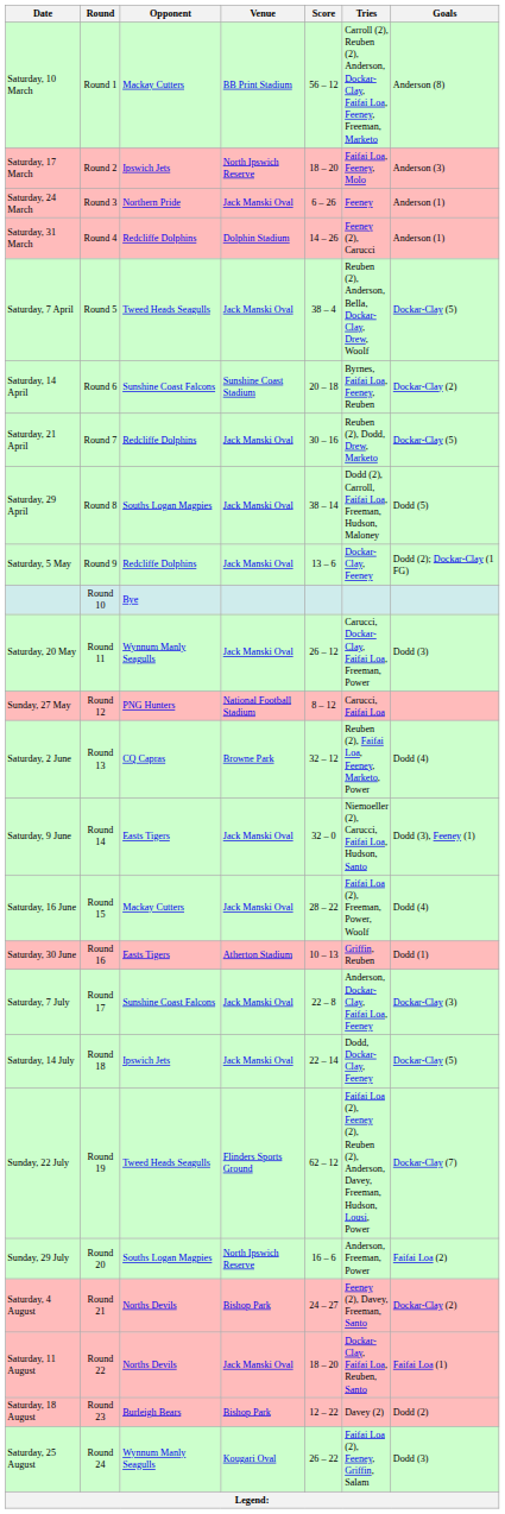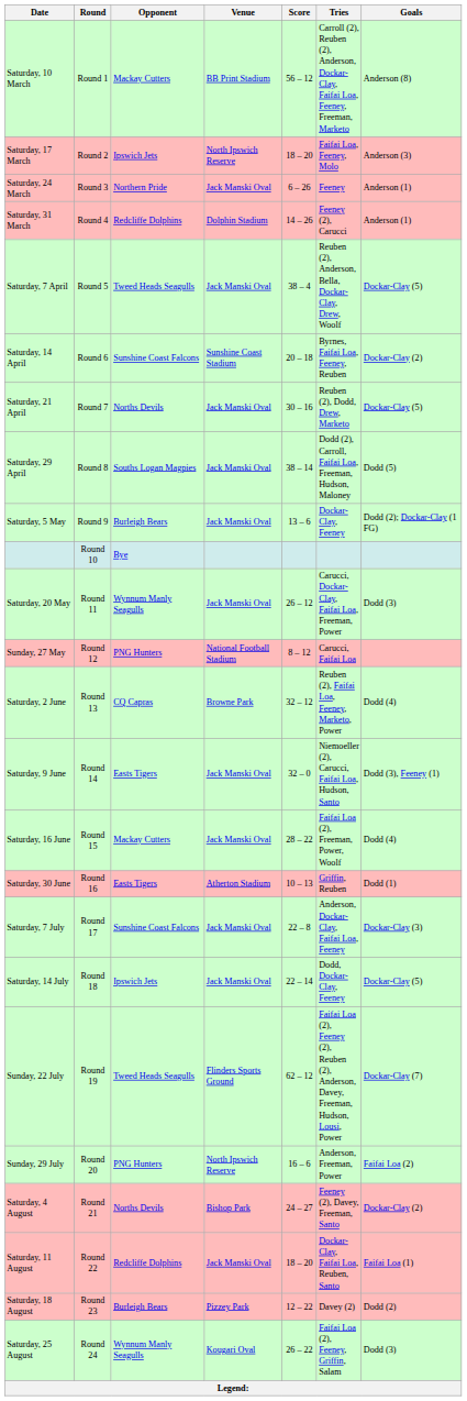 <table class="wikitable" style="font-size:75%;">
 <tr>
 <th style="width:120px;">Date</th>
 <th style="width:50px;">Round</th>
 <th style="width:170px;">Opponent</th>
 <th style="width:140px;">Venue</th>
 <th style="width:50px;">Score</th>
 <th style="width:310x;">Tries</th>
 <th style="width:190px;">Goals</th>
 </tr>
 <tr style="background:#cfc;">
 <td>Saturday, 10 March</td>
 <td style="text-align:center;">Round 1</td>
 <td> <a href='#'>Mackay Cutters</a></td>
 <td><a href='#'>BB Print Stadium</a></td>
 <td style="text-align:center;">56 – 12</td>
 <td>Carroll (2), Reuben (2), Anderson, <a href='#'>Dockar-Clay</a>, <a href='#'>Faifai Loa</a>, <a href='#'>Feeney</a>, Freeman, <a href='#'>Marketo</a></td>
 <td>Anderson (8)</td>
 </tr>
 <tr style="background:#fbb;">
 <td>Saturday, 17 March</td>
 <td style="text-align:center;">Round 2</td>
 <td> <a href='#'>Ipswich Jets</a></td>
 <td><a href='#'>North Ipswich Reserve</a></td>
 <td style="text-align:center;">18 – 20</td>
 <td><a href='#'>Faifai Loa</a>, <a href='#'>Feeney</a>, <a href='#'>Molo</a></td>
 <td>Anderson (3)</td>
 </tr>
 <tr style="background:#fbb;">
 <td>Saturday, 24 March</td>
 <td style="text-align:center;">Round 3</td>
 <td> <a href='#'>Northern Pride</a></td>
 <td><a href='#'>Jack Manski Oval</a></td>
 <td style="text-align:center;">6 – 26</td>
 <td><a href='#'>Feeney</a></td>
 <td>Anderson (1)</td>
 </tr>
 <tr style="background:#fbb;">
 <td>Saturday, 31 March</td>
 <td style="text-align:center;">Round 4</td>
 <td> <a href='#'>Redcliffe Dolphins</a></td>
 <td><a href='#'>Dolphin Stadium</a></td>
 <td style="text-align:center;">14 – 26</td>
 <td><a href='#'>Feeney</a> (2), Carucci</td>
 <td>Anderson (1)</td>
 </tr>
 <tr style="background:#cfc;">
 <td>Saturday, 7 April</td>
 <td style="text-align:center;">Round 5</td>
 <td> <a href='#'>Tweed Heads Seagulls</a></td>
 <td><a href='#'>Jack Manski Oval</a></td>
 <td style="text-align:center;">38 – 4</td>
 <td>Reuben (2), Anderson, Bella, <a href='#'>Dockar-Clay</a>, <a href='#'>Drew</a>, Woolf</td>
 <td><a href='#'>Dockar-Clay</a> (5)</td>
 </tr>
 <tr style="background:#cfc;">
 <td>Saturday, 14 April</td>
 <td style="text-align:center;">Round 6</td>
 <td> <a href='#'>Sunshine Coast Falcons</a></td>
 <td><a href='#'>Sunshine Coast Stadium</a></td>
 <td style="text-align:center;">20 – 18</td>
 <td>Byrnes, <a href='#'>Faifai Loa</a>, <a href='#'>Feeney</a>, Reuben</td>
 <td><a href='#'>Dockar-Clay</a> (2)</td>
 </tr>
 <tr style="background:#cfc;">
 <td>Saturday, 21 April</td>
 <td style="text-align:center;">Round 7</td>
-<td> <a href='#'>Redcliffe Dolphins</a></td>
+<td> <a href='#'>Norths Devils</a></td>
 <td><a href='#'>Jack Manski Oval</a></td>
 <td style="text-align:center;">30 – 16</td>
 <td>Reuben (2), Dodd, <a href='#'>Drew</a>, <a href='#'>Marketo</a></td>
 <td><a href='#'>Dockar-Clay</a> (5)</td>
 </tr>
 <tr style="background:#cfc;">
 <td>Saturday, 29 April</td>
 <td style="text-align:center;">Round 8</td>
 <td> <a href='#'>Souths Logan Magpies</a></td>
 <td><a href='#'>Jack Manski Oval</a></td>
 <td style="text-align:center;">38 – 14</td>
 <td>Dodd (2), Carroll, <a href='#'>Faifai Loa</a>, Freeman, Hudson, Maloney</td>
 <td>Dodd (5)</td>
 </tr>
 <tr style="background:#cfc;">
 <td>Saturday, 5 May</td>
 <td style="text-align:center;">Round 9</td>
-<td> <a href='#'>Redcliffe Dolphins</a></td>
+<td> <a href='#'>Burleigh Bears</a></td>
 <td><a href='#'>Jack Manski Oval</a></td>
 <td style="text-align:center;">13 – 6</td>
 <td><a href='#'>Dockar-Clay</a>, <a href='#'>Feeney</a></td>
 <td>Dodd (2); <a href='#'>Dockar-Clay</a> (1 FG)</td>
 </tr>
 <tr style="background:#cfecec;">
 <td></td>
 <td style="text-align:center;">Round 10</td>
 <td><a href='#'>Bye</a></td>
 <td></td>
 <td></td>
 <td></td>
 <td></td>
 </tr>
 <tr style="background:#cfc;">
 <td>Saturday, 20 May</td>
 <td style="text-align:center;">Round 11</td>
 <td> <a href='#'>Wynnum Manly Seagulls</a></td>
 <td><a href='#'>Jack Manski Oval</a></td>
 <td style="text-align:center;">26 – 12</td>
 <td>Carucci, <a href='#'>Dockar-Clay</a>, <a href='#'>Faifai Loa</a>, Freeman, Power</td>
 <td>Dodd (3)</td>
 </tr>
 <tr style="background:#fbb;">
 <td>Sunday, 27 May</td>
 <td style="text-align:center;">Round 12</td>
 <td> <a href='#'>PNG Hunters</a></td>
 <td><a href='#'>National Football Stadium</a></td>
 <td style="text-align:center;">8 – 12</td>
 <td>Carucci, <a href='#'>Faifai Loa</a></td>
 <td></td>
 </tr>
 <tr style="background:#cfc;">
 <td>Saturday, 2 June</td>
 <td style="text-align:center;">Round 13</td>
 <td> <a href='#'>CQ Capras</a></td>
 <td><a href='#'>Browne Park</a></td>
 <td style="text-align:center;">32 – 12</td>
 <td>Reuben (2), <a href='#'>Faifai Loa</a>, <a href='#'>Feeney</a>, <a href='#'>Marketo</a>, Power</td>
 <td>Dodd (4)</td>
 </tr>
 <tr style="background:#cfc;">
 <td>Saturday, 9 June</td>
 <td style="text-align:center;">Round 14</td>
 <td> <a href='#'>Easts Tigers</a></td>
 <td><a href='#'>Jack Manski Oval</a></td>
 <td style="text-align:center;">32 – 0</td>
 <td>Niemoeller (2), Carucci, <a href='#'>Faifai Loa</a>, Hudson, <a href='#'>Santo</a></td>
 <td>Dodd (3), <a href='#'>Feeney</a> (1)</td>
 </tr>
 <tr style="background:#cfc;">
 <td>Saturday, 16 June</td>
 <td style="text-align:center;">Round 15</td>
 <td> <a href='#'>Mackay Cutters</a></td>
 <td><a href='#'>Jack Manski Oval</a></td>
 <td style="text-align:center;">28 – 22</td>
 <td><a href='#'>Faifai Loa</a> (2), Freeman, Power, Woolf</td>
 <td>Dodd (4)</td>
 </tr>
 <tr style="background:#fbb;">
 <td>Saturday, 30 June</td>
 <td style="text-align:center;">Round 16</td>
 <td> <a href='#'>Easts Tigers</a></td>
 <td><a href='#'>Atherton Stadium</a></td>
 <td style="text-align:center;">10 – 13</td>
 <td><a href='#'>Griffin</a>, Reuben</td>
 <td>Dodd (1)</td>
 </tr>
 <tr style="background:#cfc;">
 <td>Saturday, 7 July</td>
 <td style="text-align:center;">Round 17</td>
 <td> <a href='#'>Sunshine Coast Falcons</a></td>
 <td><a href='#'>Jack Manski Oval</a></td>
 <td style="text-align:center;">22 – 8</td>
 <td>Anderson, <a href='#'>Dockar-Clay</a>, <a href='#'>Faifai Loa</a>, <a href='#'>Feeney</a></td>
 <td><a href='#'>Dockar-Clay</a> (3)</td>
 </tr>
 <tr style="background:#cfc;">
 <td>Saturday, 14 July</td>
 <td style="text-align:center;">Round 18</td>
 <td> <a href='#'>Ipswich Jets</a></td>
 <td><a href='#'>Jack Manski Oval</a></td>
 <td style="text-align:center;">22 – 14</td>
 <td>Dodd, <a href='#'>Dockar-Clay</a>, <a href='#'>Feeney</a></td>
 <td><a href='#'>Dockar-Clay</a> (5)</td>
 </tr>
 <tr style="background:#cfc;">
 <td>Sunday, 22 July</td>
 <td style="text-align:center;">Round 19</td>
 <td> <a href='#'>Tweed Heads Seagulls</a></td>
 <td><a href='#'>Flinders Sports Ground</a></td>
 <td style="text-align:center;">62 – 12</td>
 <td><a href='#'>Faifai Loa</a> (2), <a href='#'>Feeney</a> (2), Reuben (2), Anderson, Davey, Freeman, Hudson, <a href='#'>Lousi</a>, Power</td>
 <td><a href='#'>Dockar-Clay</a> (7)</td>
 </tr>
 <tr style="background:#cfc;">
 <td>Sunday, 29 July</td>
 <td style="text-align:center;">Round 20</td>
-<td> <a href='#'>Souths Logan Magpies</a></td>
+<td> <a href='#'>PNG Hunters</a></td>
 <td><a href='#'>North Ipswich Reserve</a></td>
 <td style="text-align:center;">16 – 6</td>
 <td>Anderson, Freeman, Power</td>
 <td><a href='#'>Faifai Loa</a> (2)</td>
 </tr>
 <tr style="background:#fbb;">
 <td>Saturday, 4 August</td>
 <td style="text-align:center;">Round 21</td>
 <td> <a href='#'>Norths Devils</a></td>
 <td><a href='#'>Bishop Park</a></td>
 <td style="text-align:center;">24 – 27</td>
 <td><a href='#'>Feeney</a> (2), Davey, Freeman, <a href='#'>Santo</a></td>
 <td><a href='#'>Dockar-Clay</a> (2)</td>
 </tr>
 <tr style="background:#fbb;">
 <td>Saturday, 11 August</td>
 <td style="text-align:center;">Round 22</td>
-<td> <a href='#'>Norths Devils</a></td>
+<td> <a href='#'>Redcliffe Dolphins</a></td>
 <td><a href='#'>Jack Manski Oval</a></td>
 <td style="text-align:center;">18 – 20</td>
 <td><a href='#'>Dockar-Clay</a>, <a href='#'>Faifai Loa</a>, Reuben, <a href='#'>Santo</a></td>
 <td><a href='#'>Faifai Loa</a> (1)</td>
 </tr>
 <tr style="background:#fbb;">
 <td>Saturday, 18 August</td>
 <td style="text-align:center;">Round 23</td>
 <td> <a href='#'>Burleigh Bears</a></td>
-<td><a href='#'>Bishop Park</a></td>
+<td><a href='#'>Pizzey Park</a></td>
 <td style="text-align:center;">12 – 22</td>
 <td>Davey (2)</td>
 <td>Dodd (2)</td>
 </tr>
 <tr style="background:#cfc;">
 <td>Saturday, 25 August</td>
 <td style="text-align:center;">Round 24</td>
 <td> <a href='#'>Wynnum Manly Seagulls</a></td>
 <td><a href='#'>Kougari Oval</a></td>
 <td style="text-align:center;">26 – 22</td>
 <td><a href='#'>Faifai Loa</a> (2), <a href='#'>Feeney</a>, <a href='#'>Griffin</a>, Salam</td>
 <td>Dodd (3)</td>
 </tr>
 <tr>
 <th colspan="11"><strong>Legend</strong>:    </th>
 </tr>
 </table>
